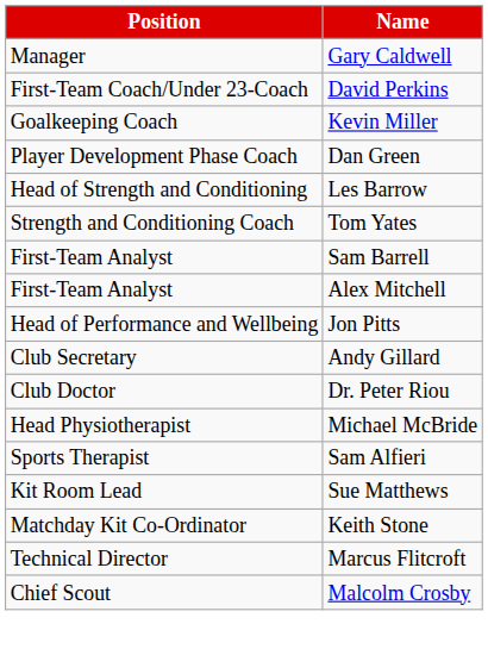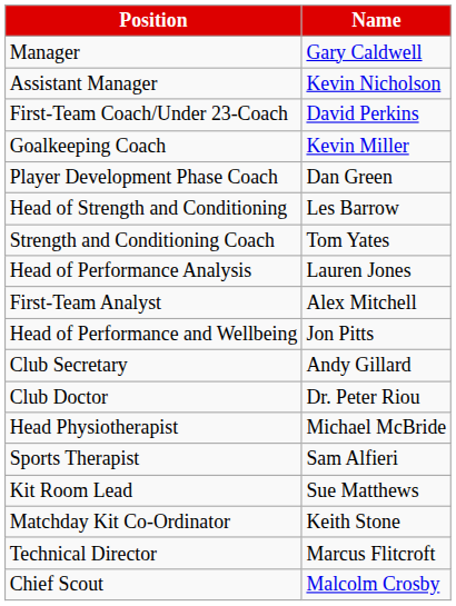 <table class="wikitable">
 <tr>
 <th style="background-color:#DD0000; color:white;;" scope="col">Position</th>
 <th style="background-color:#DD0000; color:white;;" scope="col">Name</th>
 </tr>
 <tr>
 <td>Manager</td>
 <td> <a href='#'>Gary Caldwell</a></td>
+</tr>
+<tr>
+<td>Assistant Manager</td>
+<td> <a href='#'>Kevin Nicholson</a></td>
 </tr>
 <tr>
 <td>First-Team Coach/Under 23-Coach</td>
 <td> <a href='#'>David Perkins</a></td>
 </tr>
 <tr>
 <td>Goalkeeping Coach</td>
 <td> <a href='#'>Kevin Miller</a></td>
 </tr>
 <tr>
 <td>Player Development Phase Coach</td>
 <td> Dan Green</td>
 </tr>
 <tr>
 <td>Head of Strength and Conditioning</td>
 <td> Les Barrow</td>
 </tr>
 <tr>
 <td>Strength and Conditioning Coach</td>
 <td> Tom Yates</td>
 </tr>
 <tr>
-<td>First-Team Analyst</td>
-<td> Sam Barrell</td>
+<td>Head of Performance Analysis</td>
+<td> Lauren Jones</td>
 </tr>
 <tr>
 <td>First-Team Analyst</td>
 <td> Alex Mitchell</td>
 </tr>
 <tr>
 <td>Head of Performance and Wellbeing</td>
 <td> Jon Pitts</td>
 </tr>
 <tr>
 <td>Club Secretary</td>
 <td> Andy Gillard</td>
 </tr>
 <tr>
 <td>Club Doctor</td>
 <td> Dr. Peter Riou</td>
 </tr>
 <tr>
 <td>Head Physiotherapist</td>
 <td> Michael McBride</td>
 </tr>
 <tr>
 <td>Sports Therapist</td>
 <td> Sam Alfieri</td>
 </tr>
 <tr>
 <td>Kit Room Lead</td>
 <td> Sue Matthews</td>
 </tr>
 <tr>
 <td>Matchday Kit Co-Ordinator</td>
 <td> Keith Stone</td>
 </tr>
 <tr>
 <td>Technical Director</td>
 <td> Marcus Flitcroft</td>
 </tr>
 <tr>
 <td>Chief Scout</td>
 <td> <a href='#'>Malcolm Crosby</a></td>
 </tr>
 </table>
